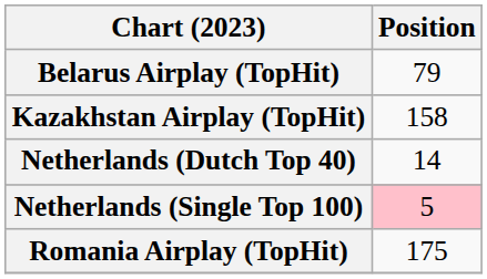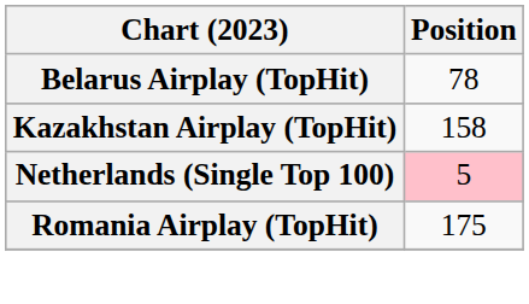 <table class="wikitable sortable plainrowheaders" style="text-align:center">
 <tr>
 <th scope="col">Chart (2023)</th>
 <th scope="col">Position</th>
 </tr>
 <tr>
 <th scope="row">Belarus Airplay (TopHit)</th>
-<td>79</td>
+<td>78</td>
 </tr>
 <tr>
 <th scope="row">Kazakhstan Airplay (TopHit)</th>
 <td>158</td>
-</tr>
-<tr>
-<th scope="row">Netherlands (Dutch Top 40)</th>
-<td>14</td>
 </tr>
 <tr>
 <th scope="row">Netherlands (Single Top 100)</th>
 <td style="background: pink;">5</td>
 </tr>
 <tr>
 <th scope="row">Romania Airplay (TopHit)</th>
 <td>175</td>
 </tr>
 <tr>
 </tr>
 </table>
